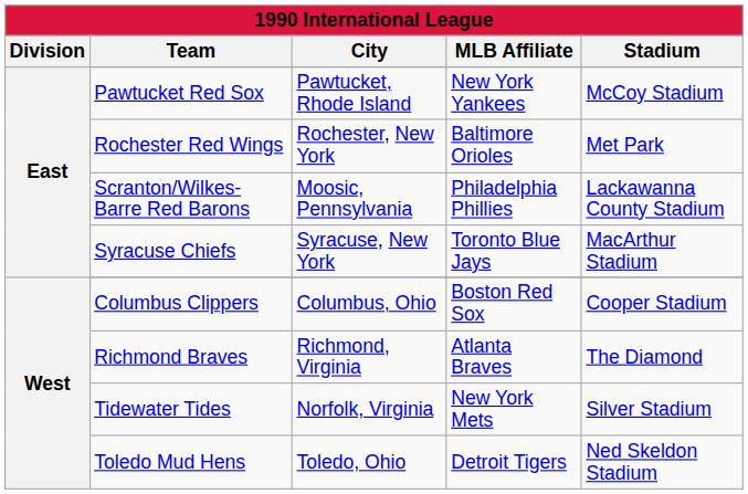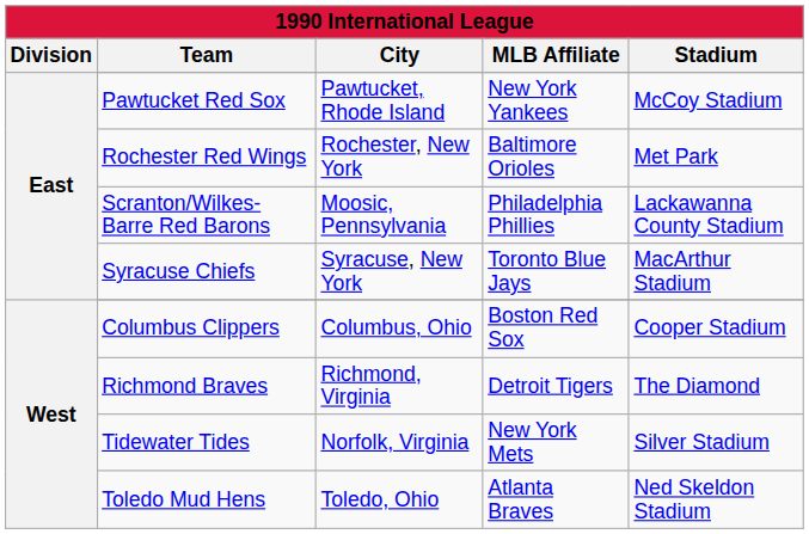 <table class="wikitable" style="width:auto">
 <tr>
 <td bgcolor="#DC143C" align="center" colspan="7"><strong><span>1990 International League</span></strong></td>
 </tr>
 <tr>
 <th>Division</th>
 <th>Team</th>
 <th>City</th>
 <th>MLB Affiliate</th>
 <th>Stadium</th>
 </tr>
 <tr>
 <th rowspan="5">East</th>
 </tr>
 <tr>
 <td><a href='#'>Pawtucket Red Sox</a></td>
 <td><a href='#'>Pawtucket, Rhode Island</a></td>
 <td><a href='#'>New York Yankees</a></td>
 <td><a href='#'>McCoy Stadium</a></td>
 </tr>
 <tr>
 <td><a href='#'>Rochester Red Wings</a></td>
 <td><a href='#'>Rochester</a>, <a href='#'>New York</a></td>
 <td><a href='#'>Baltimore Orioles</a></td>
 <td><a href='#'>Met Park</a></td>
 </tr>
 <tr>
 <td><a href='#'>Scranton/Wilkes-Barre Red Barons</a></td>
 <td><a href='#'>Moosic, Pennsylvania</a></td>
 <td><a href='#'>Philadelphia Phillies</a></td>
 <td><a href='#'>Lackawanna County Stadium</a></td>
 </tr>
 <tr>
 <td><a href='#'>Syracuse Chiefs</a></td>
 <td><a href='#'>Syracuse</a>, <a href='#'>New York</a></td>
 <td><a href='#'>Toronto Blue Jays</a></td>
 <td><a href='#'>MacArthur Stadium</a></td>
 </tr>
 <tr>
 <th rowspan="5">West</th>
 </tr>
 <tr>
 <td><a href='#'>Columbus Clippers</a></td>
 <td><a href='#'>Columbus, Ohio</a></td>
 <td><a href='#'>Boston Red Sox</a></td>
 <td><a href='#'>Cooper Stadium</a></td>
 </tr>
 <tr>
 <td><a href='#'>Richmond Braves</a></td>
 <td><a href='#'>Richmond, Virginia</a></td>
-<td><a href='#'>Atlanta Braves</a></td>
+<td><a href='#'>Detroit Tigers</a></td>
 <td><a href='#'>The Diamond</a></td>
 </tr>
 <tr>
 <td><a href='#'>Tidewater Tides</a></td>
 <td><a href='#'>Norfolk, Virginia</a></td>
 <td><a href='#'>New York Mets</a></td>
 <td><a href='#'>Silver Stadium</a></td>
 </tr>
 <tr>
 <td><a href='#'>Toledo Mud Hens</a></td>
 <td><a href='#'>Toledo, Ohio</a></td>
-<td><a href='#'>Detroit Tigers</a></td>
+<td><a href='#'>Atlanta Braves</a></td>
 <td><a href='#'>Ned Skeldon Stadium</a></td>
 </tr>
 </table>
